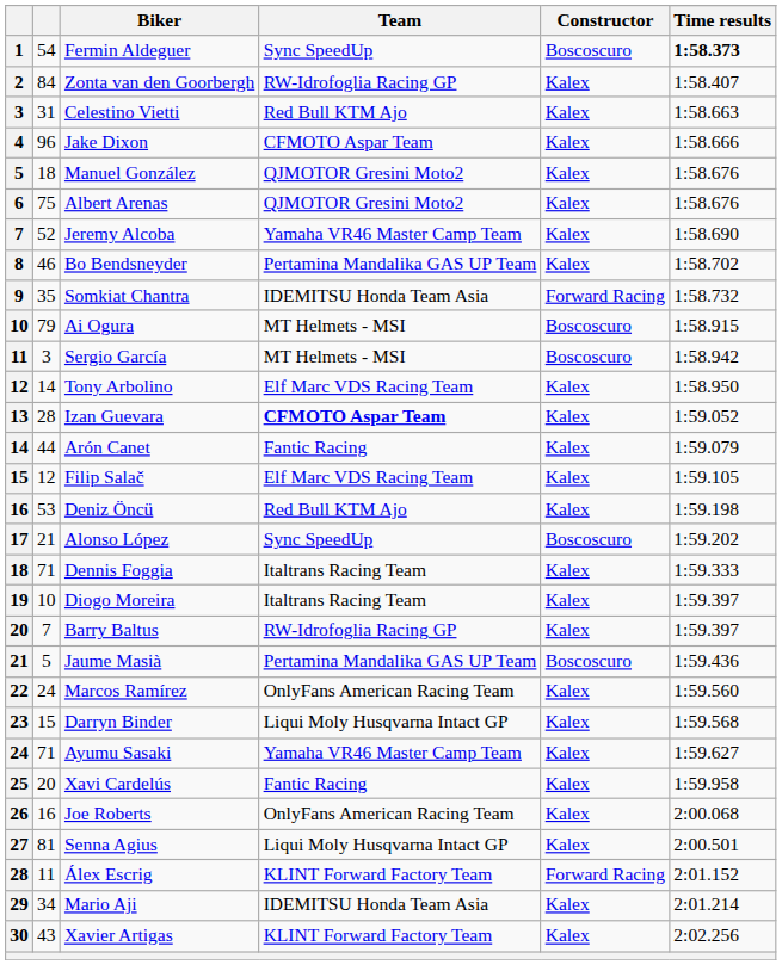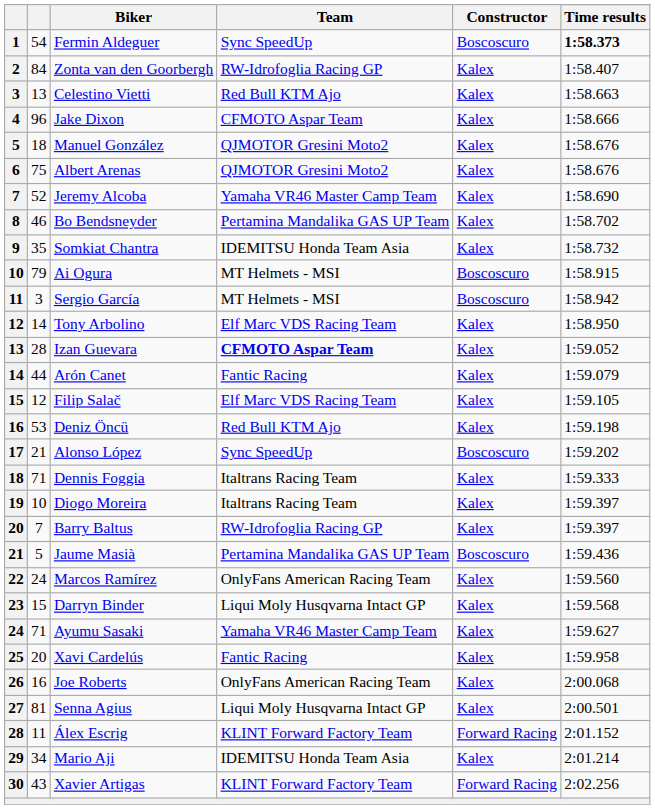 <table class="wikitable sortable" style="font-size: 85%;">
 <tr>
 <th rowspan="2"></th>
 <th rowspan="2"></th>
 <th rowspan="2">Biker</th>
 <th rowspan="2">Team</th>
 <th rowspan="2">Constructor</th>
 </tr>
 <tr>
 <th scope="col">Time results</th>
 </tr>
 <tr>
 <th scope="row">1</th>
 <td align="center">54</td>
 <td> <a href='#'>Fermin Aldeguer</a></td>
 <td><a href='#'>Sync SpeedUp</a></td>
 <td><a href='#'>Boscoscuro</a></td>
 <td><strong>1:58.373</strong></td>
 </tr>
 <tr>
 <th scope="row">2</th>
 <td align="center">84</td>
 <td> <a href='#'>Zonta van den Goorbergh</a></td>
 <td><a href='#'>RW-Idrofoglia Racing GP</a></td>
 <td><a href='#'>Kalex</a></td>
 <td>1:58.407</td>
 </tr>
 <tr>
 <th scope="row">3</th>
-<td align="center">31</td>
+<td align="center">13</td>
 <td> <a href='#'>Celestino Vietti</a></td>
 <td><a href='#'>Red Bull KTM Ajo</a></td>
 <td><a href='#'>Kalex</a></td>
 <td>1:58.663</td>
 </tr>
 <tr>
 <th scope="row">4</th>
 <td align="center">96</td>
 <td> <a href='#'>Jake Dixon</a></td>
 <td><a href='#'>CFMOTO Aspar Team</a></td>
 <td><a href='#'>Kalex</a></td>
 <td>1:58.666</td>
 </tr>
 <tr>
 <th scope="row">5</th>
 <td align="center">18</td>
 <td> <a href='#'>Manuel González</a></td>
 <td><a href='#'>QJMOTOR Gresini Moto2</a></td>
 <td><a href='#'>Kalex</a></td>
 <td>1:58.676</td>
 </tr>
 <tr>
 <th scope="row">6</th>
 <td align="center">75</td>
 <td> <a href='#'>Albert Arenas</a></td>
 <td><a href='#'>QJMOTOR Gresini Moto2</a></td>
 <td><a href='#'>Kalex</a></td>
 <td>1:58.676</td>
 </tr>
 <tr>
 <th scope="row">7</th>
 <td align="center">52</td>
 <td> <a href='#'>Jeremy Alcoba</a></td>
 <td><a href='#'>Yamaha VR46 Master Camp Team</a></td>
 <td><a href='#'>Kalex</a></td>
 <td>1:58.690</td>
 </tr>
 <tr>
 <th scope="row">8</th>
 <td align="center">46</td>
 <td> <a href='#'>Bo Bendsneyder</a></td>
 <td><a href='#'>Pertamina Mandalika GAS UP Team</a></td>
 <td><a href='#'>Kalex</a></td>
 <td>1:58.702</td>
 </tr>
 <tr>
 <th scope="row">9</th>
 <td align="center">35</td>
 <td> <a href='#'>Somkiat Chantra</a></td>
 <td>IDEMITSU Honda Team Asia</td>
-<td><a href='#'>Forward Racing</a></td>
+<td><a href='#'>Kalex</a></td>
 <td>1:58.732</td>
 </tr>
 <tr>
 <th scope="row">10</th>
 <td align="center">79</td>
 <td> <a href='#'>Ai Ogura</a></td>
 <td>MT Helmets - MSI</td>
 <td><a href='#'>Boscoscuro</a></td>
 <td>1:58.915</td>
 </tr>
 <tr>
 <th scope="row">11</th>
 <td align="center">3</td>
 <td> <a href='#'>Sergio García</a></td>
 <td>MT Helmets - MSI</td>
 <td><a href='#'>Boscoscuro</a></td>
 <td>1:58.942</td>
 </tr>
 <tr>
 <th scope="row">12</th>
 <td align="center">14</td>
 <td> <a href='#'>Tony Arbolino</a></td>
 <td><a href='#'>Elf Marc VDS Racing Team</a></td>
 <td><a href='#'>Kalex</a></td>
 <td>1:58.950</td>
 </tr>
 <tr>
 <th scope="row">13</th>
 <td align="center">28</td>
 <td> <a href='#'>Izan Guevara</a></td>
 <td><strong><a href='#'>CFMOTO Aspar Team</a></strong></td>
 <td><a href='#'>Kalex</a></td>
 <td>1:59.052</td>
 </tr>
 <tr>
 <th scope="row">14</th>
 <td align="center">44</td>
 <td> <a href='#'>Arón Canet</a></td>
 <td><a href='#'>Fantic Racing</a></td>
 <td><a href='#'>Kalex</a></td>
 <td>1:59.079</td>
 </tr>
 <tr>
 <th scope="row">15</th>
 <td align="center">12</td>
 <td> <a href='#'>Filip Salač</a></td>
 <td><a href='#'>Elf Marc VDS Racing Team</a></td>
 <td><a href='#'>Kalex</a></td>
 <td>1:59.105</td>
 </tr>
 <tr>
 <th scope="row">16</th>
 <td align="center">53</td>
 <td> <a href='#'>Deniz Öncü</a></td>
 <td><a href='#'>Red Bull KTM Ajo</a></td>
 <td><a href='#'>Kalex</a></td>
 <td>1:59.198</td>
 </tr>
 <tr>
 <th scope="row">17</th>
 <td align="center">21</td>
 <td> <a href='#'>Alonso López</a></td>
 <td><a href='#'>Sync SpeedUp</a></td>
 <td><a href='#'>Boscoscuro</a></td>
 <td>1:59.202</td>
 </tr>
 <tr>
 <th scope="row">18</th>
 <td align="center">71</td>
 <td> <a href='#'>Dennis Foggia</a></td>
 <td>Italtrans Racing Team</td>
 <td><a href='#'>Kalex</a></td>
 <td>1:59.333</td>
 </tr>
 <tr>
 <th scope="row">19</th>
 <td align="center">10</td>
 <td> <a href='#'>Diogo Moreira</a></td>
 <td>Italtrans Racing Team</td>
 <td><a href='#'>Kalex</a></td>
 <td>1:59.397</td>
 </tr>
 <tr>
 <th scope="row">20</th>
 <td align="center">7</td>
 <td> <a href='#'>Barry Baltus</a></td>
 <td><a href='#'>RW-Idrofoglia Racing GP</a></td>
 <td><a href='#'>Kalex</a></td>
 <td>1:59.397</td>
 </tr>
 <tr>
 <th scope="row">21</th>
 <td align="center">5</td>
 <td> <a href='#'>Jaume Masià</a></td>
 <td><a href='#'>Pertamina Mandalika GAS UP Team</a></td>
 <td><a href='#'>Boscoscuro</a></td>
 <td>1:59.436</td>
 </tr>
 <tr>
 <th scope="row">22</th>
 <td align="center">24</td>
 <td> <a href='#'>Marcos Ramírez</a></td>
 <td>OnlyFans American Racing Team</td>
 <td><a href='#'>Kalex</a></td>
 <td>1:59.560</td>
 </tr>
 <tr>
 <th scope="row">23</th>
 <td align="center">15</td>
 <td> <a href='#'>Darryn Binder</a></td>
 <td>Liqui Moly Husqvarna Intact GP</td>
 <td><a href='#'>Kalex</a></td>
 <td>1:59.568</td>
 </tr>
 <tr>
 <th scope="row">24</th>
 <td align="center">71</td>
 <td> <a href='#'>Ayumu Sasaki</a></td>
 <td><a href='#'>Yamaha VR46 Master Camp Team</a></td>
 <td><a href='#'>Kalex</a></td>
 <td>1:59.627</td>
 </tr>
 <tr>
 <th scope="row">25</th>
 <td align="center">20</td>
 <td> <a href='#'>Xavi Cardelús</a></td>
 <td><a href='#'>Fantic Racing</a></td>
 <td><a href='#'>Kalex</a></td>
 <td>1:59.958</td>
 </tr>
 <tr>
 <th scope="row">26</th>
 <td align="center">16</td>
 <td> <a href='#'>Joe Roberts</a></td>
 <td>OnlyFans American Racing Team</td>
 <td><a href='#'>Kalex</a></td>
 <td>2:00.068</td>
 </tr>
 <tr>
 <th scope="row">27</th>
 <td align="center">81</td>
 <td> <a href='#'>Senna Agius</a></td>
 <td>Liqui Moly Husqvarna Intact GP</td>
 <td><a href='#'>Kalex</a></td>
 <td>2:00.501</td>
 </tr>
 <tr>
 <th scope="row">28</th>
 <td align="center">11</td>
 <td> <a href='#'>Álex Escrig</a></td>
 <td><a href='#'>KLINT Forward Factory Team</a></td>
 <td><a href='#'>Forward Racing</a></td>
 <td>2:01.152</td>
 </tr>
 <tr>
 <th scope="row">29</th>
 <td align="center">34</td>
 <td> <a href='#'>Mario Aji</a></td>
 <td>IDEMITSU Honda Team Asia</td>
 <td><a href='#'>Kalex</a></td>
 <td>2:01.214</td>
 </tr>
 <tr>
 <th scope="row">30</th>
 <td align="center">43</td>
 <td> <a href='#'>Xavier Artigas</a></td>
 <td><a href='#'>KLINT Forward Factory Team</a></td>
-<td><a href='#'>Kalex</a></td>
+<td><a href='#'>Forward Racing</a></td>
 <td>2:02.256</td>
 </tr>
 <tr>
 <th colspan="7"></th>
 </tr>
 </table>
